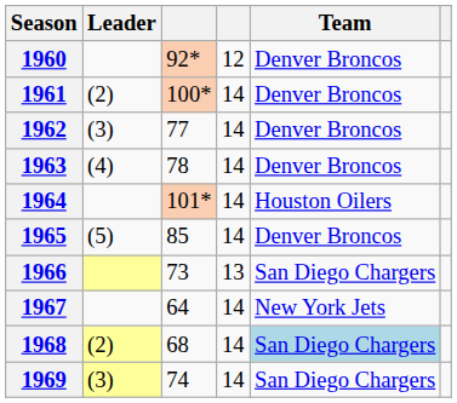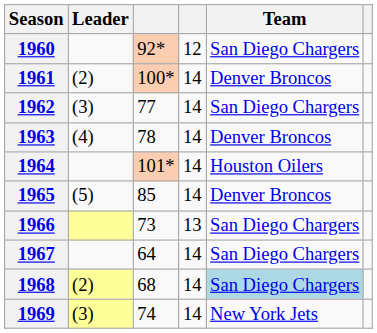 <table class="wikitable sortable">
 <tr>
 <th scope=col>Season</th>
 <th scope=col>Leader</th>
 <th scope=col></th>
 <th scope=col></th>
 <th scope=col>Team</th>
 <th scope=col class="unsortable"></th>
 </tr>
 <tr>
 <th scope=row><a href='#'>1960</a></th>
 <td></td>
 <td style="background:#fbceb1;">92*</td>
 <td>12</td>
-<td><a href='#'>Denver Broncos</a></td>
+<td><a href='#'>San Diego Chargers</a></td>
 <td></td>
 </tr>
 <tr>
 <th scope=row><a href='#'>1961</a></th>
 <td> (2)</td>
 <td style="background:#fbceb1;">100*</td>
 <td>14</td>
 <td><a href='#'>Denver Broncos</a></td>
 <td></td>
 </tr>
 <tr>
 <th scope="rowgroup"><a href='#'>1962</a></th>
 <td> (3)</td>
 <td>77</td>
 <td>14</td>
-<td><a href='#'>Denver Broncos</a></td>
+<td><a href='#'>San Diego Chargers</a></td>
 <td></td>
 </tr>
 <tr>
 <th scope="row"><a href='#'>1963</a></th>
 <td> (4)</td>
 <td>78</td>
 <td>14</td>
 <td><a href='#'>Denver Broncos</a></td>
 <td></td>
 </tr>
 <tr>
 <th scope="row"><a href='#'>1964</a></th>
 <td></td>
 <td style="background:#fbceb1;">101*</td>
 <td>14</td>
 <td><a href='#'>Houston Oilers</a></td>
 <td></td>
 </tr>
 <tr>
 <th scope="row"><a href='#'>1965</a></th>
 <td> (5)</td>
 <td>85</td>
 <td>14</td>
 <td><a href='#'>Denver Broncos</a></td>
 <td></td>
 </tr>
 <tr>
 <th scope="row"><a href='#'>1966</a></th>
 <td style="background:#FFFF99;"></td>
 <td>73</td>
 <td>13</td>
 <td><a href='#'>San Diego Chargers</a></td>
 <td></td>
 </tr>
 <tr>
 <th scope="row"><a href='#'>1967</a></th>
 <td></td>
 <td>64</td>
 <td>14</td>
-<td><a href='#'>New York Jets</a></td>
+<td><a href='#'>San Diego Chargers</a></td>
 <td></td>
 </tr>
 <tr>
 <th scope="row"><a href='#'>1968</a></th>
 <td style="background:#FFFF99;"> (2)</td>
 <td>68</td>
 <td>14</td>
 <td style="background: lightblue;"><a href='#'>San Diego Chargers</a></td>
 <td></td>
 </tr>
 <tr>
 <th scope="row"><a href='#'>1969</a></th>
 <td style="background:#ff9;"> (3)</td>
 <td>74</td>
 <td>14</td>
-<td><a href='#'>San Diego Chargers</a></td>
+<td><a href='#'>New York Jets</a></td>
 <td></td>
 </tr>
 </table>
